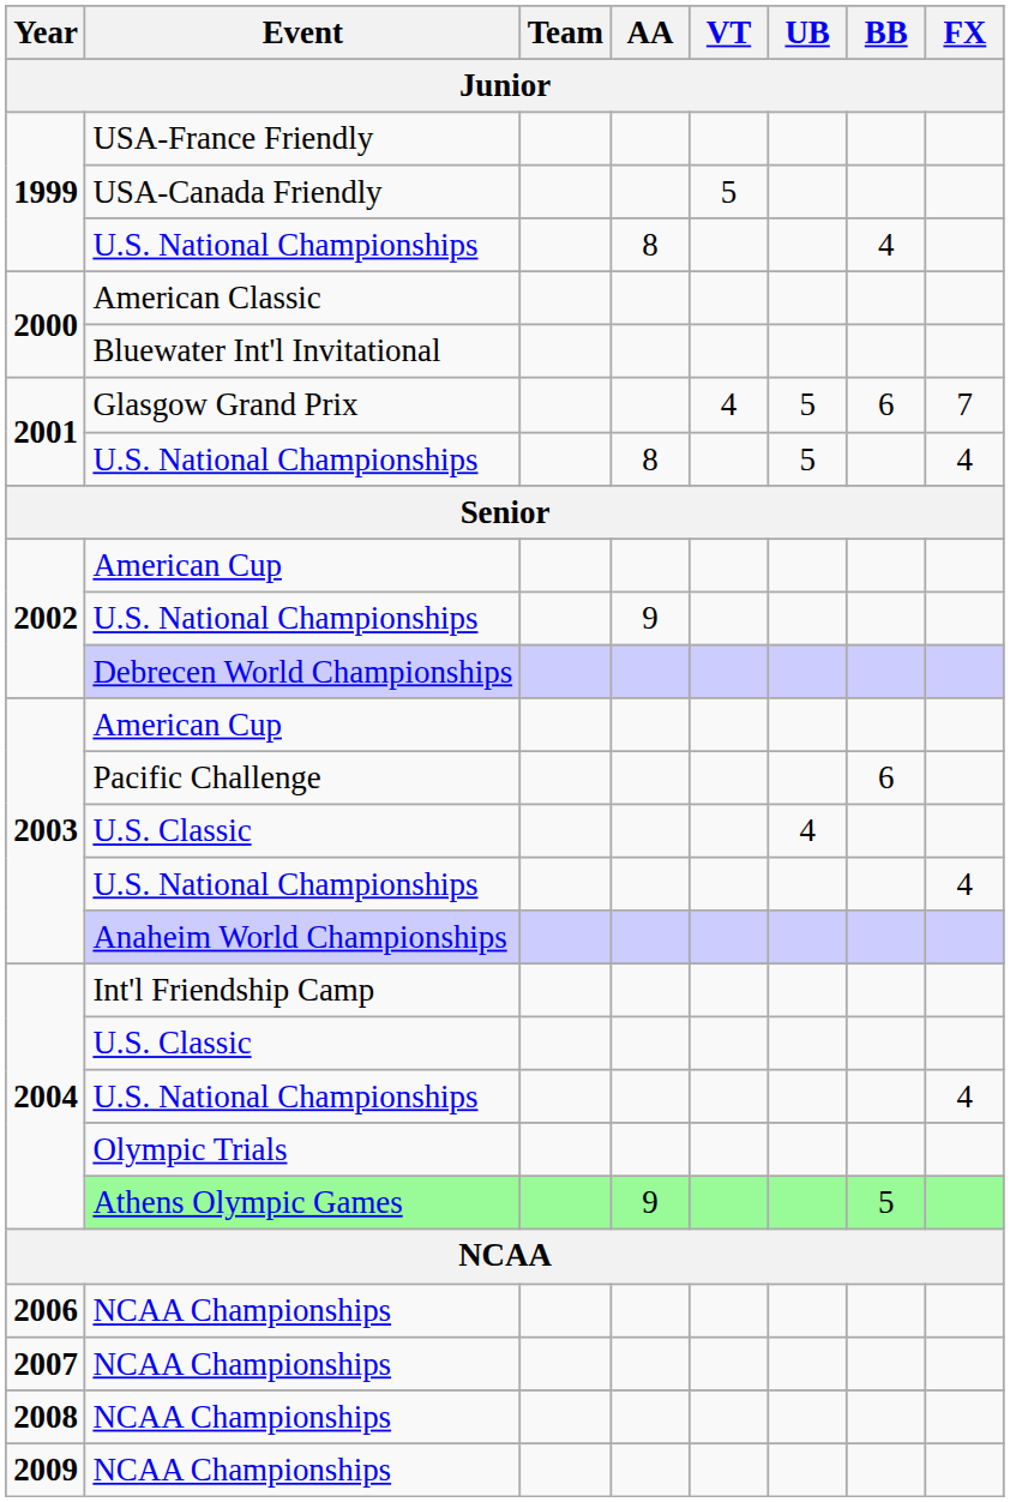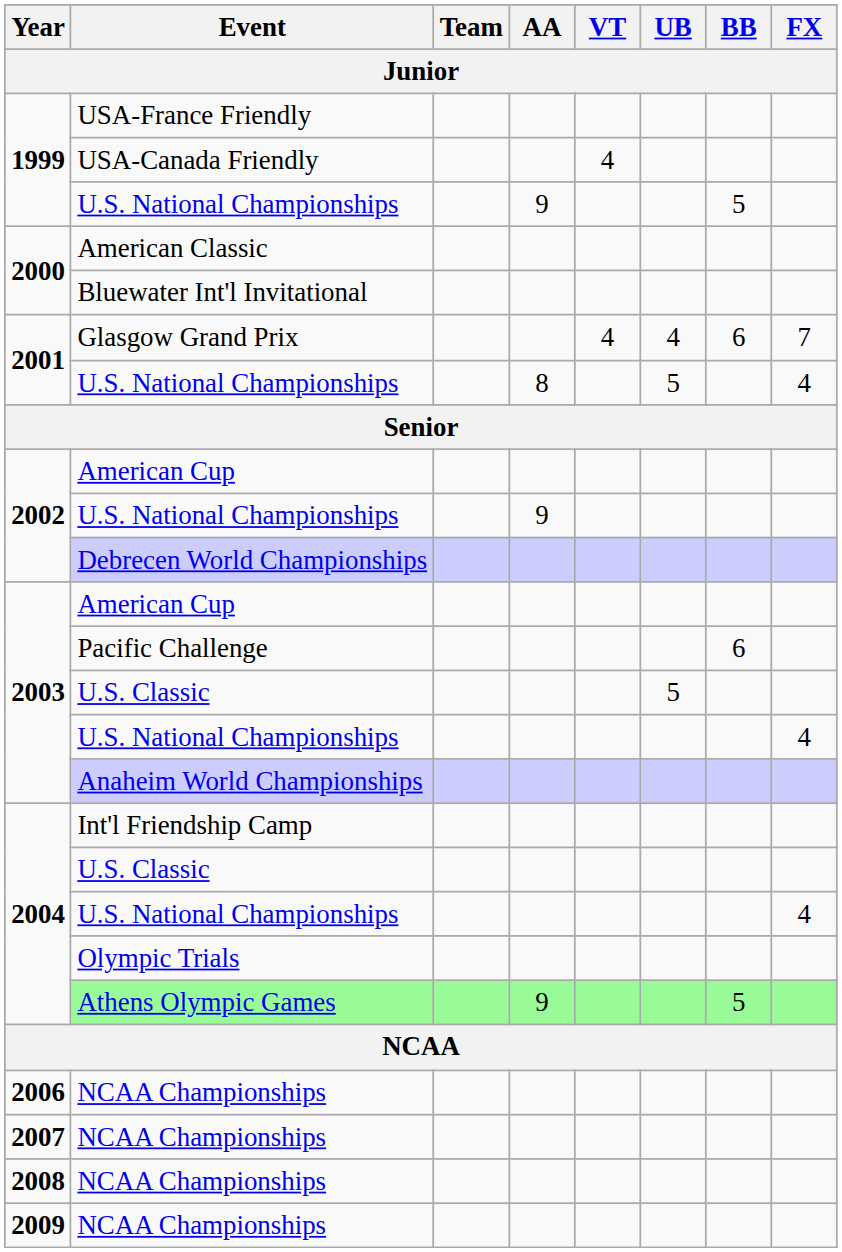 <table class="wikitable" style="text-align:center; font-size:95%;">
 <tr>
 <th align=center>Year</th>
 <th align=center>Event</th>
 <th style="width:30px;">Team</th>
 <th style="width:30px;">AA</th>
 <th style="width:30px;"><a href='#'>VT</a></th>
 <th style="width:30px;"><a href='#'>UB</a></th>
 <th style="width:30px;"><a href='#'>BB</a></th>
 <th style="width:30px;"><a href='#'>FX</a></th>
 </tr>
 <tr>
 <th colspan="8">Junior</th>
 </tr>
 <tr>
 <td rowspan="3"><strong>1999</strong></td>
 <td align=left>USA-France Friendly</td>
 <td></td>
 <td></td>
 <td></td>
 <td></td>
 <td></td>
 <td></td>
 </tr>
 <tr>
 <td align=left>USA-Canada Friendly</td>
 <td></td>
 <td></td>
-<td>5</td>
+<td>4</td>
 <td></td>
 <td></td>
 <td></td>
 </tr>
 <tr>
 <td align=left><a href='#'>U.S. National Championships</a></td>
 <td></td>
-<td>8</td>
+<td>9</td>
 <td></td>
 <td></td>
-<td>4</td>
+<td>5</td>
 <td></td>
 </tr>
 <tr>
 <td rowspan="2"><strong>2000</strong></td>
 <td align=left>American Classic</td>
 <td></td>
 <td></td>
 <td></td>
 <td></td>
 <td></td>
 <td></td>
 </tr>
 <tr>
 <td align=left>Bluewater Int'l Invitational</td>
 <td></td>
 <td></td>
 <td></td>
 <td></td>
 <td></td>
 <td></td>
 </tr>
 <tr>
 <td rowspan="2"><strong>2001</strong></td>
 <td align=left>Glasgow Grand Prix</td>
 <td></td>
 <td></td>
 <td>4</td>
-<td>5</td>
+<td>4</td>
 <td>6</td>
 <td>7</td>
 </tr>
 <tr>
 <td align=left><a href='#'>U.S. National Championships</a></td>
 <td></td>
 <td>8</td>
 <td></td>
 <td>5</td>
 <td></td>
 <td>4</td>
 </tr>
 <tr>
 <th colspan="8">Senior</th>
 </tr>
 <tr>
 <td rowspan="3"><strong>2002</strong></td>
 <td align=left><a href='#'>American Cup</a></td>
 <td></td>
 <td></td>
 <td></td>
 <td></td>
 <td></td>
 <td></td>
 </tr>
 <tr>
 <td align=left><a href='#'>U.S. National Championships</a></td>
 <td></td>
 <td>9</td>
 <td></td>
 <td></td>
 <td></td>
 <td></td>
 </tr>
 <tr bgcolor=#CCCCFF>
 <td align=left><a href='#'>Debrecen World Championships</a></td>
 <td></td>
 <td></td>
 <td></td>
 <td></td>
 <td></td>
 <td></td>
 </tr>
 <tr>
 <td rowspan="5"><strong>2003</strong></td>
 <td align=left><a href='#'>American Cup</a></td>
 <td></td>
 <td></td>
 <td></td>
 <td></td>
 <td></td>
 <td></td>
 </tr>
 <tr>
 <td align=left>Pacific Challenge</td>
 <td></td>
 <td></td>
 <td></td>
 <td></td>
 <td>6</td>
 <td></td>
 </tr>
 <tr>
 <td align=left><a href='#'>U.S. Classic</a></td>
 <td></td>
 <td></td>
 <td></td>
-<td>4</td>
+<td>5</td>
 <td></td>
 <td></td>
 </tr>
 <tr>
 <td align=left><a href='#'>U.S. National Championships</a></td>
 <td></td>
 <td></td>
 <td></td>
 <td></td>
 <td></td>
 <td>4</td>
 </tr>
 <tr bgcolor=#CCCCFF>
 <td align=left><a href='#'>Anaheim World Championships</a></td>
 <td></td>
 <td></td>
 <td></td>
 <td></td>
 <td></td>
 <td></td>
 </tr>
 <tr>
 <td rowspan="5"><strong>2004</strong></td>
 <td align=left>Int'l Friendship Camp</td>
 <td></td>
 <td></td>
 <td></td>
 <td></td>
 <td></td>
 <td></td>
 </tr>
 <tr>
 <td align=left><a href='#'>U.S. Classic</a></td>
 <td></td>
 <td></td>
 <td></td>
 <td></td>
 <td></td>
 <td></td>
 </tr>
 <tr>
 <td align=left><a href='#'>U.S. National Championships</a></td>
 <td></td>
 <td></td>
 <td></td>
 <td></td>
 <td></td>
 <td>4</td>
 </tr>
 <tr>
 <td align=left><a href='#'>Olympic Trials</a></td>
 <td></td>
 <td></td>
 <td></td>
 <td></td>
 <td></td>
 <td></td>
 </tr>
 <tr bgcolor=98FB98>
 <td align=left><a href='#'>Athens Olympic Games</a></td>
 <td></td>
 <td>9</td>
 <td></td>
 <td></td>
 <td>5</td>
 <td></td>
 </tr>
 <tr>
 <th colspan="8">NCAA</th>
 </tr>
 <tr>
 <td rowspan="1"><strong>2006</strong></td>
 <td align=left><a href='#'>NCAA Championships</a></td>
 <td></td>
 <td></td>
 <td></td>
 <td></td>
 <td></td>
 <td></td>
 </tr>
 <tr>
 <td rowspan="1"><strong>2007</strong></td>
 <td align=left><a href='#'>NCAA Championships</a></td>
 <td></td>
 <td></td>
 <td></td>
 <td></td>
 <td></td>
 <td></td>
 </tr>
 <tr>
 <td rowspan="1"><strong>2008</strong></td>
 <td align=left><a href='#'>NCAA Championships</a></td>
 <td></td>
 <td></td>
 <td></td>
 <td></td>
 <td></td>
 <td></td>
 </tr>
 <tr>
 <td rowspan="1"><strong>2009</strong></td>
 <td align=left><a href='#'>NCAA Championships</a></td>
 <td></td>
 <td></td>
 <td></td>
 <td></td>
 <td></td>
 <td></td>
 </tr>
 </table>
